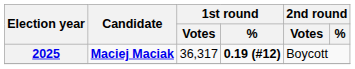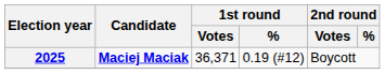 <table class=wikitable>
 <tr>
 <th rowspan=2>Election year</th>
 <th rowspan=2>Candidate</th>
 <th colspan=2>1st round</th>
 <th colspan=2>2nd round</th>
 </tr>
 <tr>
 <th>Votes</th>
 <th>%</th>
 <th>Votes</th>
 <th>%</th>
 </tr>
 <tr>
 <th><a href='#'>2025</a></th>
 <td><strong><a href='#'>Maciej Maciak</a></strong></td>
-<td>36,317</td>
-<td><strong>0.19 (#12)</strong></td>
+<td>36,371</td>
+<td>0.19 (#12)</td>
 <td colspan=2>Boycott</td>
 </tr>
 <tr>
 </tr>
 </table>
